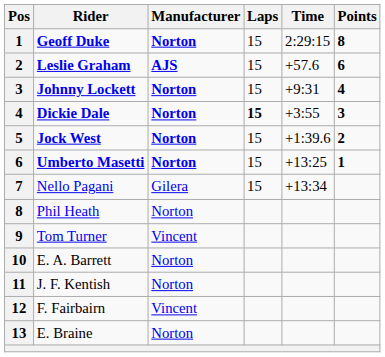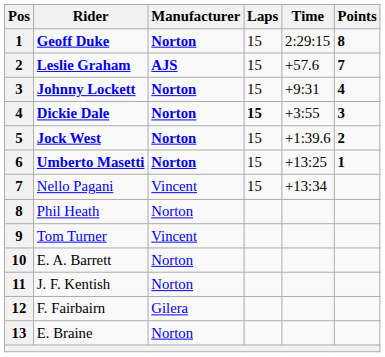 <table class="wikitable" style="font-size: 95%;">
 <tr>
 <th>Pos</th>
 <th>Rider</th>
 <th>Manufacturer</th>
 <th>Laps</th>
 <th>Time</th>
 <th>Points</th>
 </tr>
 <tr>
 <th>1</th>
 <td> <strong><a href='#'>Geoff Duke</a></strong></td>
 <td><strong><a href='#'>Norton</a></strong></td>
 <td>15</td>
 <td>2:29:15</td>
 <td><strong>8</strong></td>
 </tr>
 <tr>
 <th>2</th>
 <td> <strong><a href='#'>Leslie Graham</a></strong></td>
 <td><strong><a href='#'>AJS</a></strong></td>
 <td>15</td>
 <td>+57.6</td>
-<td><strong>6</strong></td>
+<td><strong>7</strong></td>
 </tr>
 <tr>
 <th>3</th>
 <td> <strong><a href='#'>Johnny Lockett</a></strong></td>
 <td><strong><a href='#'>Norton</a></strong></td>
 <td>15</td>
 <td>+9:31</td>
 <td><strong>4</strong></td>
 </tr>
 <tr>
 <th>4</th>
 <td> <strong><a href='#'>Dickie Dale</a></strong></td>
 <td><strong><a href='#'>Norton</a></strong></td>
 <td><strong>15</strong></td>
 <td>+3:55</td>
 <td><strong>3</strong></td>
 </tr>
 <tr>
 <th>5</th>
 <td> <strong><a href='#'>Jock West</a></strong></td>
 <td><strong><a href='#'>Norton</a></strong></td>
 <td>15</td>
 <td>+1:39.6</td>
 <td><strong>2</strong></td>
 </tr>
 <tr>
 <th>6</th>
 <td> <strong><a href='#'>Umberto Masetti</a></strong></td>
 <td><strong><a href='#'>Norton</a></strong></td>
 <td>15</td>
 <td>+13:25</td>
 <td><strong>1</strong></td>
 </tr>
 <tr>
 <th>7</th>
 <td> <a href='#'>Nello Pagani</a></td>
-<td><a href='#'>Gilera</a></td>
+<td><a href='#'>Vincent</a></td>
 <td>15</td>
 <td>+13:34</td>
 <td></td>
 </tr>
 <tr>
 <th>8</th>
 <td> <a href='#'>Phil Heath</a></td>
 <td><a href='#'>Norton</a></td>
 <td></td>
 <td></td>
 <td></td>
 </tr>
 <tr>
 <th>9</th>
 <td> <a href='#'>Tom Turner</a></td>
 <td><a href='#'>Vincent</a></td>
 <td></td>
 <td></td>
 <td></td>
 </tr>
 <tr>
 <th>10</th>
 <td> E. A. Barrett</td>
 <td><a href='#'>Norton</a></td>
 <td></td>
 <td></td>
 <td></td>
 </tr>
 <tr>
 <th>11</th>
 <td> J. F. Kentish</td>
 <td><a href='#'>Norton</a></td>
 <td></td>
 <td></td>
 <td></td>
 </tr>
 <tr>
 <th>12</th>
 <td> F. Fairbairn</td>
-<td><a href='#'>Vincent</a></td>
+<td><a href='#'>Gilera</a></td>
 <td></td>
 <td></td>
 <td></td>
 </tr>
 <tr>
 <th>13</th>
 <td> E. Braine</td>
 <td><a href='#'>Norton</a></td>
 <td></td>
 <td></td>
 <td></td>
 </tr>
 <tr>
 <th colspan=6></th>
 </tr>
 </table>
